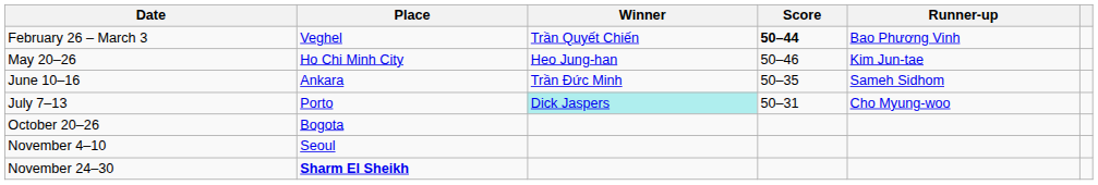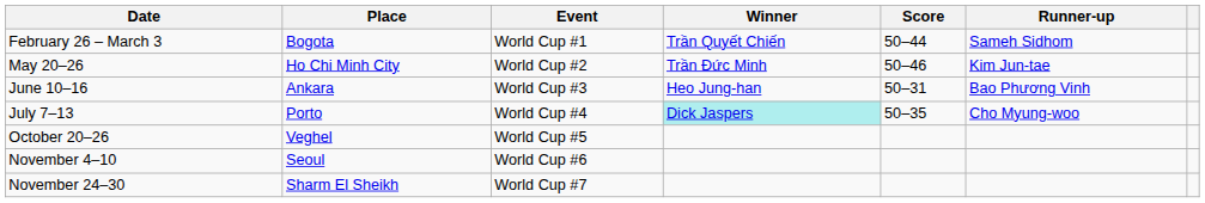 <table class="wikitable sortable" style="font-size: 100%" width="100%">
 <tr>
 <th>Date</th>
 <th>Place</th>
+<th>Event</th>
 <th>Winner</th>
 <th>Score</th>
 <th>Runner-up</th>
 <th></th>
 </tr>
 <tr>
 <td>February 26 – March 3</td>
-<td> <a href='#'>Veghel</a></td>
+<td> <a href='#'>Bogota</a></td>
+<td>World Cup #1</td>
 <td> <a href='#'>Trần Quyết Chiến</a></td>
-<td><strong>50–44</strong></td>
-<td> <a href='#'>Bao Phương Vinh</a></td>
+<td>50–44</td>
+<td> <a href='#'>Sameh Sidhom</a></td>
 <td></td>
 </tr>
 <tr>
 <td>May 20–26</td>
 <td> <a href='#'>Ho Chi Minh City</a></td>
-<td> <a href='#'>Heo Jung-han</a></td>
+<td>World Cup #2</td>
+<td> <a href='#'>Trần Đức Minh</a></td>
 <td>50–46</td>
 <td> <a href='#'>Kim Jun-tae</a></td>
 <td></td>
 </tr>
 <tr>
 <td>June 10–16</td>
 <td> <a href='#'>Ankara</a></td>
-<td> <a href='#'>Trần Đức Minh</a></td>
-<td>50–35</td>
-<td> <a href='#'>Sameh Sidhom</a></td>
+<td>World Cup #3</td>
+<td> <a href='#'>Heo Jung-han</a></td>
+<td>50–31</td>
+<td> <a href='#'>Bao Phương Vinh</a></td>
 <td></td>
 </tr>
 <tr>
 <td>July 7–13</td>
 <td> <a href='#'>Porto</a></td>
+<td>World Cup #4</td>
 <td style="background: paleturquoise;"> <a href='#'>Dick Jaspers</a></td>
-<td>50–31</td>
+<td>50–35</td>
 <td> <a href='#'>Cho Myung-woo</a></td>
 <td></td>
 </tr>
 <tr>
 <td>October 20–26</td>
-<td> <a href='#'>Bogota</a></td>
+<td> <a href='#'>Veghel</a></td>
+<td>World Cup #5</td>
 <td></td>
 <td></td>
 <td></td>
 <td></td>
 </tr>
 <tr>
 <td>November 4–10</td>
 <td> <a href='#'>Seoul</a></td>
+<td>World Cup #6</td>
 <td></td>
 <td></td>
 <td></td>
 <td></td>
 </tr>
 <tr>
 <td>November 24–30</td>
-<td><strong> <a href='#'>Sharm El Sheikh</a></strong></td>
+<td> <a href='#'>Sharm El Sheikh</a></td>
+<td>World Cup #7</td>
 <td></td>
 <td></td>
 <td></td>
 <td></td>
 </tr>
 </table>
